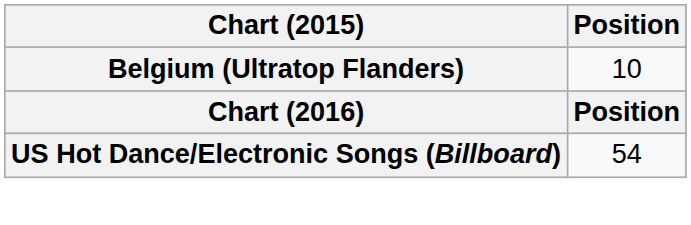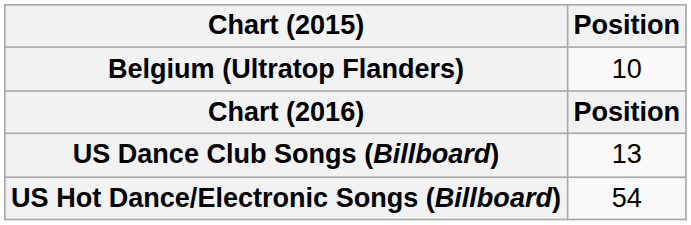 <table class="wikitable plainrowheaders" style="text-align:center;">
 <tr>
 <th>Chart (2015)</th>
 <th>Position</th>
 </tr>
 <tr>
 <th scope="row">Belgium (Ultratop Flanders)</th>
 <td>10</td>
 </tr>
 <tr>
 <th>Chart (2016)</th>
 <th>Position</th>
 </tr>
 <tr>
+<th scope="row">US Dance Club Songs (<em>Billboard</em>)</th>
+<td>13</td>
+</tr>
+<tr>
 <th scope="row">US Hot Dance/Electronic Songs (<em>Billboard</em>)</th>
 <td>54</td>
 </tr>
 </table>
